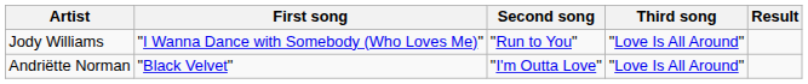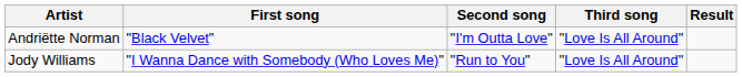 <table class=wikitable>
 <tr>
 <th>Artist</th>
 <th>First song</th>
 <th>Second song</th>
 <th>Third song</th>
 <th>Result</th>
 </tr>
 <tr>
+<td>Andriëtte Norman</td>
+<td>"<a href='#'>Black Velvet</a>"</td>
+<td>"<a href='#'>I'm Outta Love</a>"</td>
+<td>"<a href='#'>Love Is All Around</a>"</td>
+<td></td>
+</tr>
+<tr>
 <td>Jody Williams</td>
 <td>"<a href='#'>I Wanna Dance with Somebody (Who Loves Me)</a>"</td>
 <td>"<a href='#'>Run to You</a>"</td>
 <td>"<a href='#'>Love Is All Around</a>"</td>
 <td></td>
 </tr>
-<tr>
-<td>Andriëtte Norman</td>
-<td>"<a href='#'>Black Velvet</a>"</td>
-<td>"<a href='#'>I'm Outta Love</a>"</td>
-<td>"<a href='#'>Love Is All Around</a>"</td>
-<td></td>
-</tr>
 </table>
